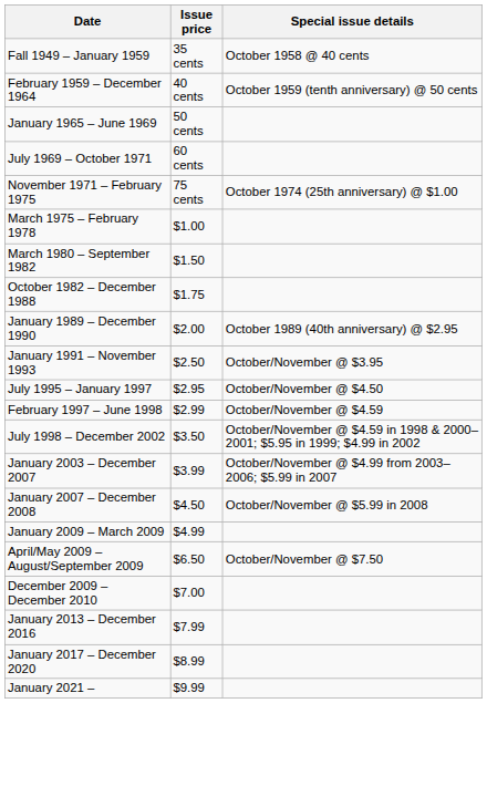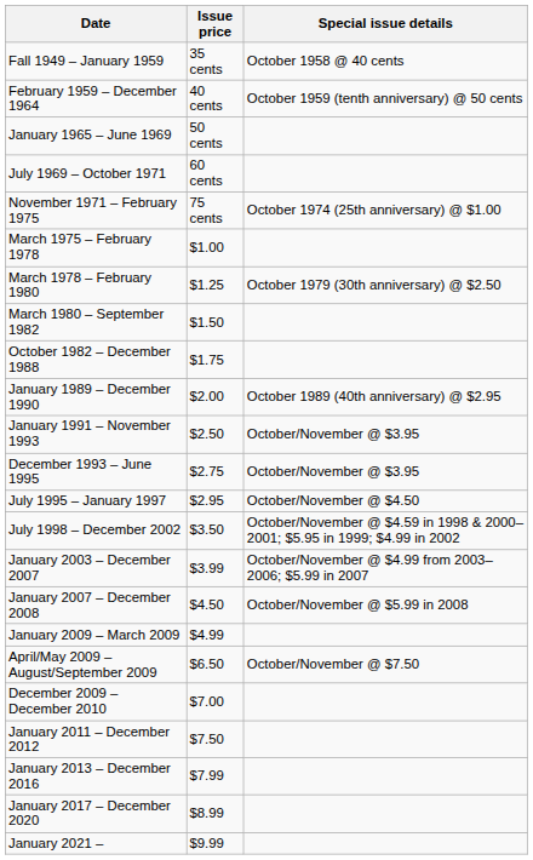 <table class="wikitable">
 <tr>
 <th>Date</th>
 <th>Issue price</th>
 <th>Special issue details</th>
 </tr>
 <tr>
 <td>Fall 1949 – January 1959</td>
 <td>35 cents</td>
 <td>October 1958 @ 40 cents</td>
 </tr>
 <tr>
 <td>February 1959 – December 1964</td>
 <td>40 cents</td>
 <td>October 1959 (tenth anniversary) @ 50 cents</td>
 </tr>
 <tr>
 <td>January 1965 – June 1969</td>
 <td>50 cents</td>
 <td></td>
 </tr>
 <tr>
 <td>July 1969 – October 1971</td>
 <td>60 cents</td>
 <td></td>
 </tr>
 <tr>
 <td>November 1971 – February 1975</td>
 <td>75 cents</td>
 <td>October 1974 (25th anniversary) @ $1.00</td>
 </tr>
 <tr>
 <td>March 1975 – February 1978</td>
 <td>$1.00</td>
 <td></td>
 </tr>
 <tr>
+<td>March 1978 – February 1980</td>
+<td>$1.25</td>
+<td>October 1979 (30th anniversary) @ $2.50</td>
+</tr>
+<tr>
 <td>March 1980 – September 1982</td>
 <td>$1.50</td>
 <td></td>
 </tr>
 <tr>
 <td>October 1982 – December 1988</td>
 <td>$1.75</td>
 <td></td>
 </tr>
 <tr>
 <td>January 1989 – December 1990</td>
 <td>$2.00</td>
 <td>October 1989 (40th anniversary) @ $2.95</td>
 </tr>
 <tr>
 <td>January 1991 – November 1993</td>
 <td>$2.50</td>
 <td>October/November @ $3.95</td>
 </tr>
 <tr>
+<td>December 1993 – June 1995</td>
+<td>$2.75</td>
+<td>October/November @ $3.95</td>
+</tr>
+<tr>
 <td>July 1995 – January 1997</td>
 <td>$2.95</td>
 <td>October/November @ $4.50</td>
-</tr>
-<tr>
-<td>February 1997 – June 1998</td>
-<td>$2.99</td>
-<td>October/November @ $4.59</td>
 </tr>
 <tr>
 <td>July 1998 – December 2002</td>
 <td>$3.50</td>
 <td>October/November @ $4.59 in 1998 & 2000–2001; $5.95 in 1999; $4.99 in  2002</td>
 </tr>
 <tr>
 <td>January 2003 – December 2007</td>
 <td>$3.99</td>
 <td>October/November @ $4.99 from 2003–2006; $5.99 in 2007</td>
 </tr>
 <tr>
 <td>January 2007 – December 2008</td>
 <td>$4.50</td>
 <td>October/November @ $5.99 in 2008</td>
 </tr>
 <tr>
 <td>January 2009 – March 2009</td>
 <td>$4.99</td>
 <td></td>
 </tr>
 <tr>
 <td>April/May 2009 – August/September 2009</td>
 <td>$6.50</td>
 <td>October/November @ $7.50</td>
 </tr>
 <tr>
 <td>December 2009 – December 2010</td>
 <td>$7.00</td>
 <td></td>
 </tr>
 <tr>
+<td>January 2011 – December 2012</td>
+<td>$7.50</td>
+<td></td>
+</tr>
+<tr>
 <td>January 2013 – December 2016</td>
 <td>$7.99</td>
 <td></td>
 </tr>
 <tr>
 <td>January 2017 – December 2020</td>
 <td>$8.99</td>
 <td></td>
 </tr>
 <tr>
 <td>January 2021 –</td>
 <td>$9.99</td>
 <td></td>
 </tr>
 </table>
